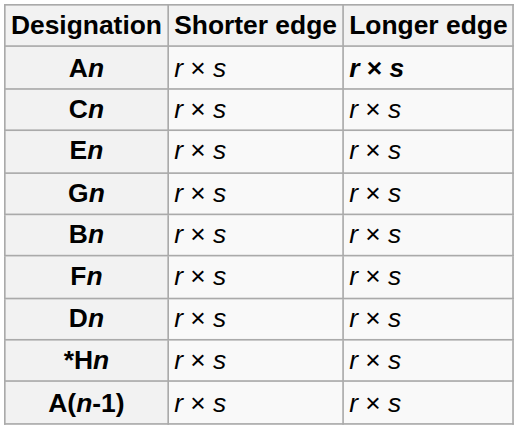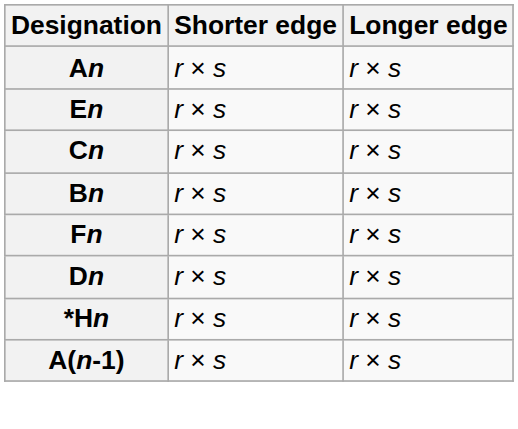 <table class="wikitable">
 <tr>
 <th>Designation</th>
 <th>Shorter edge</th>
 <th>Longer edge</th>
 </tr>
 <tr>
 <th>A<em>n</em></th>
 <td><em>r</em> × <em>s</em></td>
-<td><strong><em>r</em> × <em>s</em></strong></td>
-</tr>
-<tr>
-<th>C<em>n</em></th>
-<td><em>r</em> × <em>s</em></td>
 <td><em>r</em> × <em>s</em></td>
 </tr>
 <tr>
 <th>E<em>n</em></th>
 <td><em>r</em> × <em>s</em></td>
 <td><em>r</em> × <em>s</em></td>
 </tr>
 <tr>
-<th>G<em>n</em></th>
+<th>C<em>n</em></th>
 <td><em>r</em> × <em>s</em></td>
 <td><em>r</em> × <em>s</em></td>
 </tr>
 <tr>
 <th>B<em>n</em></th>
 <td><em>r</em> × <em>s</em></td>
 <td><em>r</em> × <em>s</em></td>
 </tr>
 <tr>
 <th>F<em>n</em></th>
 <td><em>r</em> × <em>s</em></td>
 <td><em>r</em> × <em>s</em></td>
 </tr>
 <tr>
 <th>D<em>n</em></th>
 <td><em>r</em> × <em>s</em></td>
 <td><em>r</em> × <em>s</em></td>
 </tr>
 <tr>
 <th title="Not part of the Swedish standard">*H<em>n</em></th>
 <td><em>r</em> × <em>s</em></td>
 <td><em>r</em> × <em>s</em></td>
 </tr>
 <tr>
 <th>A(<em>n</em>-1)</th>
 <td><em>r</em> × <em>s</em></td>
 <td><em>r</em> × <em>s</em></td>
 </tr>
 </table>
